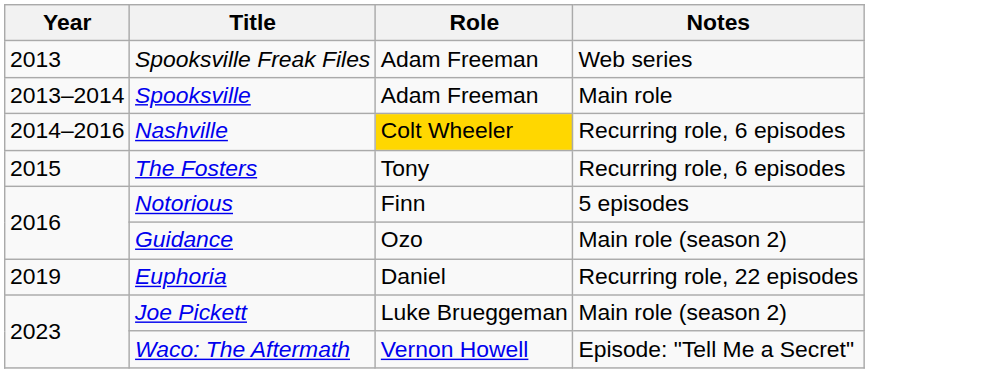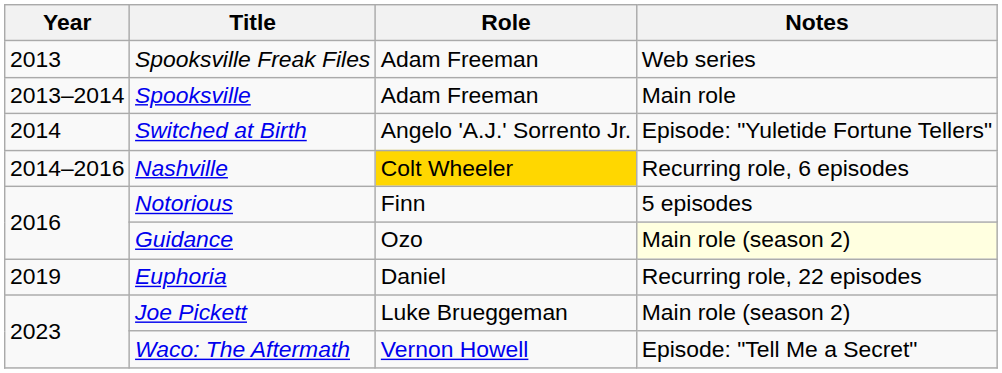 <table class="wikitable">
 <tr>
 <th>Year</th>
 <th>Title</th>
 <th>Role</th>
 <th>Notes</th>
 </tr>
 <tr>
 <td>2013</td>
 <td><em>Spooksville Freak Files</em></td>
 <td>Adam Freeman</td>
 <td>Web series</td>
 </tr>
 <tr>
 <td>2013–2014</td>
 <td><em><a href='#'>Spooksville</a></em></td>
 <td>Adam Freeman</td>
 <td>Main role</td>
 </tr>
 <tr>
+<td>2014</td>
+<td><em><a href='#'>Switched at Birth</a></em></td>
+<td>Angelo 'A.J.' Sorrento Jr.</td>
+<td>Episode: "Yuletide Fortune Tellers"</td>
+</tr>
+<tr>
 <td>2014–2016</td>
 <td><em><a href='#'>Nashville</a></em></td>
 <td style="background: gold;">Colt Wheeler</td>
-<td>Recurring role, 6 episodes</td>
-</tr>
-<tr>
-<td>2015</td>
-<td><em><a href='#'>The Fosters</a></em></td>
-<td>Tony</td>
 <td>Recurring role, 6 episodes</td>
 </tr>
 <tr>
 <td rowspan="2">2016</td>
 <td><em><a href='#'>Notorious</a></em></td>
 <td>Finn</td>
 <td>5 episodes</td>
 </tr>
 <tr>
 <td><em><a href='#'>Guidance</a></em></td>
 <td>Ozo</td>
-<td>Main role (season 2)</td>
+<td style="background: lightyellow;">Main role (season 2)</td>
 </tr>
 <tr>
 <td>2019</td>
 <td><em><a href='#'>Euphoria</a></em></td>
 <td>Daniel</td>
 <td>Recurring role, 22 episodes</td>
 </tr>
 <tr>
 <td rowspan="2">2023</td>
 <td><em><a href='#'>Joe Pickett</a></em></td>
 <td>Luke Brueggeman</td>
 <td>Main role (season 2)</td>
 </tr>
 <tr>
 <td><em><a href='#'>Waco: The Aftermath</a></em></td>
 <td><a href='#'>Vernon Howell</a></td>
 <td>Episode: "Tell Me a Secret"</td>
 </tr>
 </table>
